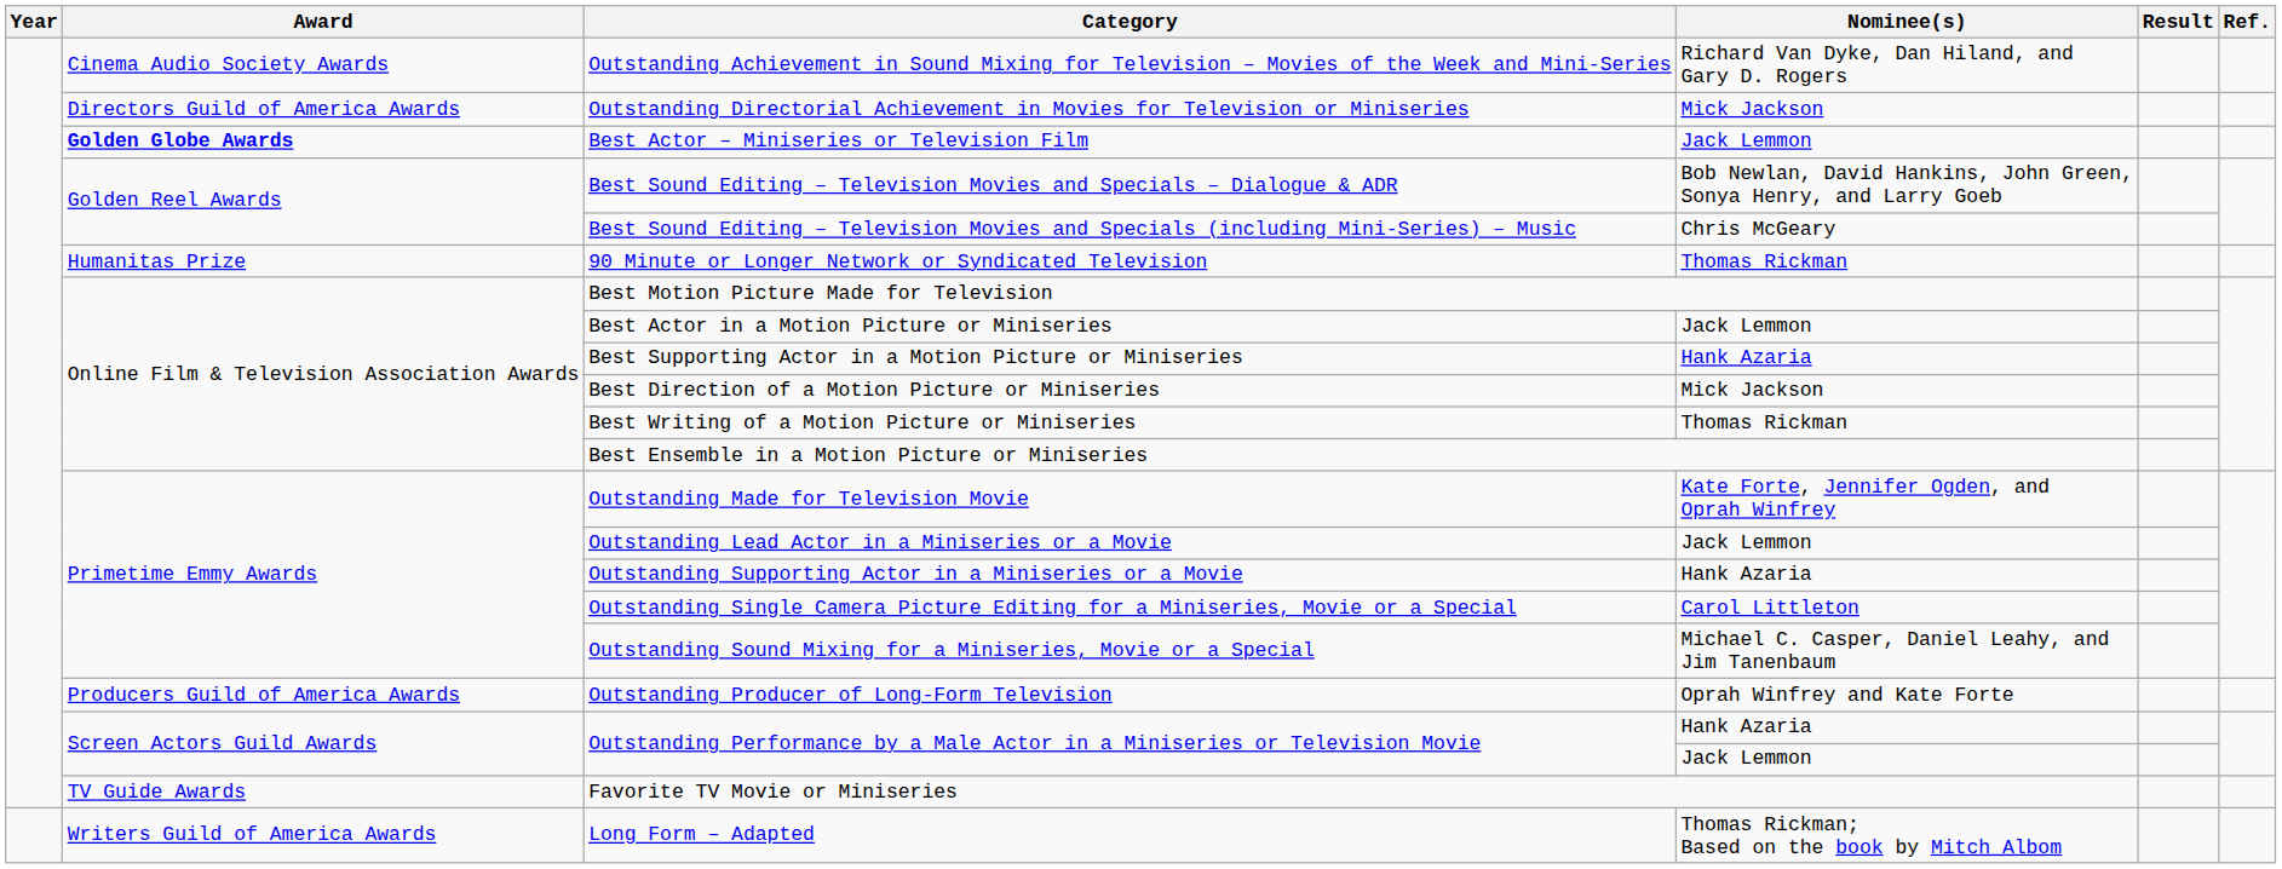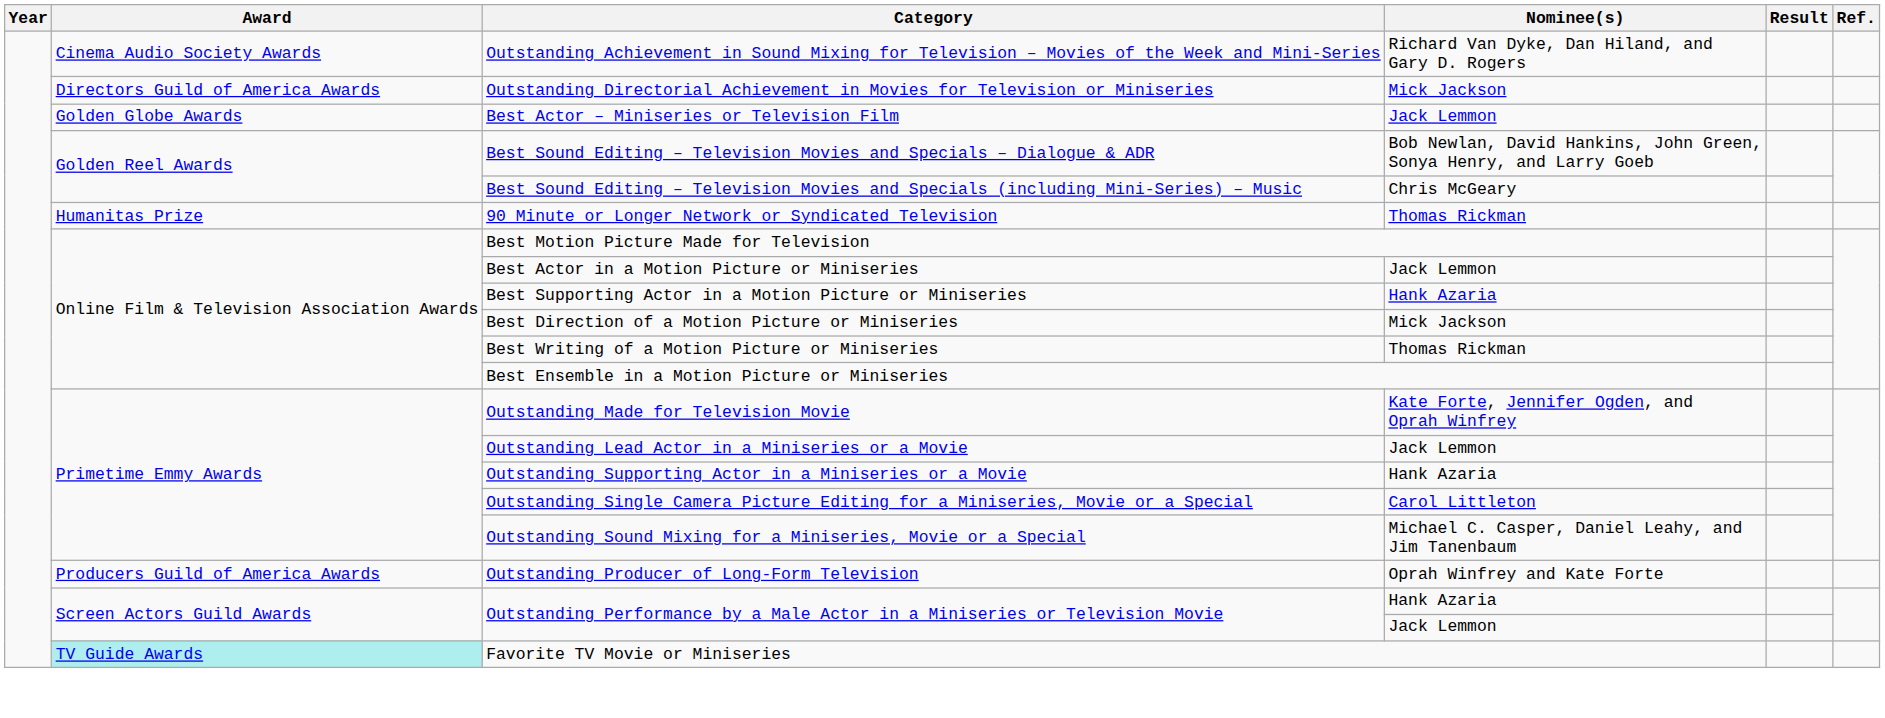 <table class="wikitable sortable plainrowheaders">
 <tr>
 <th>Year</th>
 <th>Award</th>
 <th>Category</th>
 <th>Nominee(s)</th>
 <th>Result</th>
 <th>Ref.</th>
 </tr>
 <tr>
 <td rowspan="21"></td>
 <td><a href='#'>Cinema Audio Society Awards</a></td>
 <td><a href='#'>Outstanding Achievement in Sound Mixing for Television – Movies of the Week and Mini-Series</a></td>
 <td>Richard Van Dyke, Dan Hiland, and <br> Gary D. Rogers</td>
 <td></td>
 <td align="center"></td>
 </tr>
 <tr>
 <td><a href='#'>Directors Guild of America Awards</a></td>
 <td><a href='#'>Outstanding Directorial Achievement in Movies for Television or Miniseries</a></td>
 <td><a href='#'>Mick Jackson</a></td>
 <td></td>
 <td align="center"></td>
 </tr>
 <tr>
-<td><strong><a href='#'>Golden Globe Awards</a></strong></td>
+<td><a href='#'>Golden Globe Awards</a></td>
 <td><a href='#'>Best Actor – Miniseries or Television Film</a></td>
 <td><a href='#'>Jack Lemmon</a></td>
 <td></td>
 <td align="center"></td>
 </tr>
 <tr>
 <td rowspan="2"><a href='#'>Golden Reel Awards</a></td>
 <td><a href='#'>Best Sound Editing – Television Movies and Specials – Dialogue & ADR</a></td>
 <td>Bob Newlan, David Hankins, John Green, <br> Sonya Henry, and Larry Goeb</td>
 <td></td>
 <td align="center" rowspan="2"></td>
 </tr>
 <tr>
 <td><a href='#'>Best Sound Editing – Television Movies and Specials (including Mini-Series) – Music</a></td>
 <td>Chris McGeary</td>
 <td></td>
 </tr>
 <tr>
 <td><a href='#'>Humanitas Prize</a></td>
 <td><a href='#'>90 Minute or Longer Network or Syndicated Television</a></td>
 <td><a href='#'>Thomas Rickman</a></td>
 <td></td>
 <td align="center"></td>
 </tr>
 <tr>
 <td rowspan="6">Online Film & Television Association Awards</td>
 <td colspan="2">Best Motion Picture Made for Television</td>
 <td></td>
 <td align="center" rowspan="6"></td>
 </tr>
 <tr>
 <td>Best Actor in a Motion Picture or Miniseries</td>
 <td>Jack Lemmon</td>
 <td></td>
 </tr>
 <tr>
 <td>Best Supporting Actor in a Motion Picture or Miniseries</td>
 <td><a href='#'>Hank Azaria</a></td>
 <td></td>
 </tr>
 <tr>
 <td>Best Direction of a Motion Picture or Miniseries</td>
 <td>Mick Jackson</td>
 <td></td>
 </tr>
 <tr>
 <td>Best Writing of a Motion Picture or Miniseries</td>
 <td>Thomas Rickman</td>
 <td></td>
 </tr>
 <tr>
 <td colspan="2">Best Ensemble in a Motion Picture or Miniseries</td>
 <td></td>
 </tr>
 <tr>
 <td rowspan="5"><a href='#'>Primetime Emmy Awards</a></td>
 <td><a href='#'>Outstanding Made for Television Movie</a></td>
 <td><a href='#'>Kate Forte</a>, <a href='#'>Jennifer Ogden</a>, and <br> <a href='#'>Oprah Winfrey</a></td>
 <td></td>
 <td align="center" rowspan="5"></td>
 </tr>
 <tr>
 <td><a href='#'>Outstanding Lead Actor in a Miniseries or a Movie</a></td>
 <td>Jack Lemmon</td>
 <td></td>
 </tr>
 <tr>
 <td><a href='#'>Outstanding Supporting Actor in a Miniseries or a Movie</a></td>
 <td>Hank Azaria</td>
 <td></td>
 </tr>
 <tr>
 <td><a href='#'>Outstanding Single Camera Picture Editing for a Miniseries, Movie or a Special</a></td>
 <td><a href='#'>Carol Littleton</a></td>
 <td></td>
 </tr>
 <tr>
 <td><a href='#'>Outstanding Sound Mixing for a Miniseries, Movie or a Special</a></td>
 <td>Michael C. Casper, Daniel Leahy, and <br> Jim Tanenbaum</td>
 <td></td>
 </tr>
 <tr>
 <td><a href='#'>Producers Guild of America Awards</a></td>
 <td><a href='#'>Outstanding Producer of Long-Form Television</a></td>
 <td>Oprah Winfrey and Kate Forte</td>
 <td></td>
 <td align="center"></td>
 </tr>
 <tr>
 <td rowspan="2"><a href='#'>Screen Actors Guild Awards</a></td>
 <td rowspan="2"><a href='#'>Outstanding Performance by a Male Actor in a Miniseries or Television Movie</a></td>
 <td>Hank Azaria</td>
 <td></td>
 <td align="center" rowspan="2"></td>
 </tr>
 <tr>
 <td>Jack Lemmon</td>
 <td></td>
 </tr>
 <tr>
-<td><a href='#'>TV Guide Awards</a></td>
+<td style="background: paleturquoise;"><a href='#'>TV Guide Awards</a></td>
 <td colspan="2">Favorite TV Movie or Miniseries</td>
 <td></td>
 <td align="center"></td>
 </tr>
-<tr>
-<td></td>
-<td><a href='#'>Writers Guild of America Awards</a></td>
-<td><a href='#'>Long Form – Adapted</a></td>
-<td>Thomas Rickman; <br> Based on the <a href='#'>book</a> by <a href='#'>Mitch Albom</a></td>
-<td></td>
-<td align="center"></td>
-</tr>
 </table>
